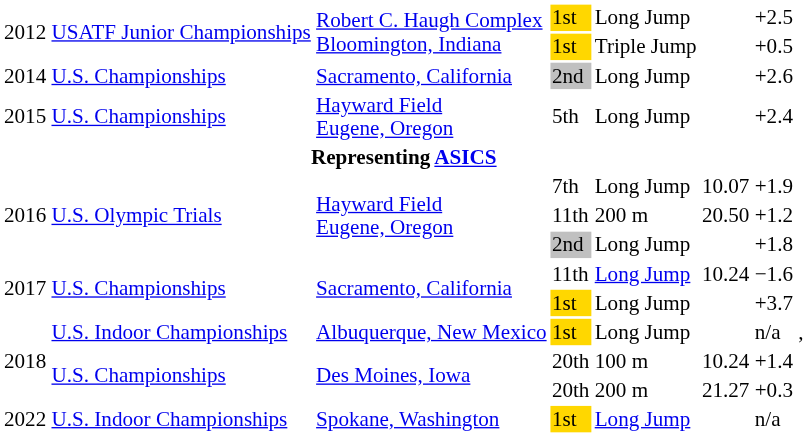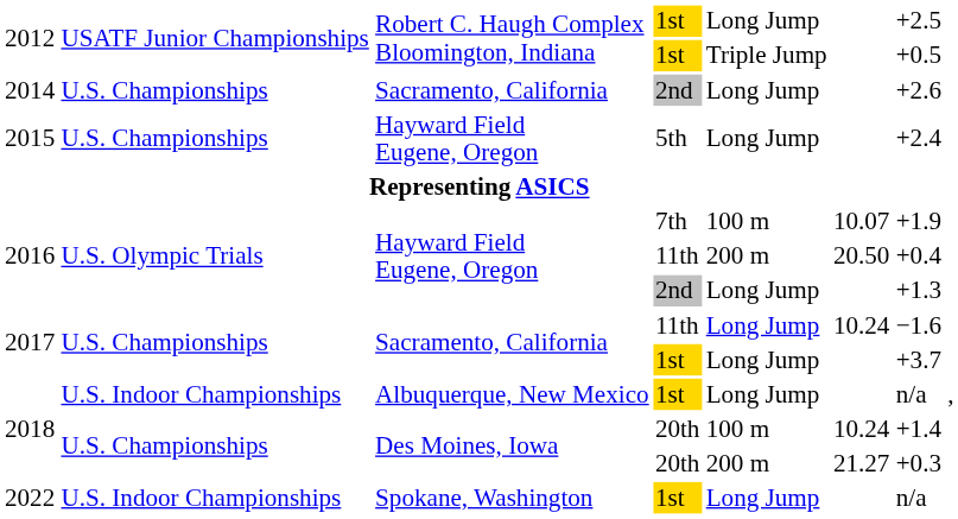 <table>
 <tr>
 <td rowspan=2>2012</td>
 <td rowspan=2><a href='#'>USATF Junior Championships</a></td>
 <td rowspan=2><a href='#'>Robert C. Haugh Complex <br>Bloomington, Indiana</a></td>
 <td bgcolor=gold>1st</td>
 <td>Long Jump</td>
 <td></td>
 <td>+2.5</td>
 <td rowspan=2></td>
 </tr>
 <tr>
 <td bgcolor=gold>1st</td>
 <td>Triple Jump</td>
 <td></td>
 <td>+0.5</td>
 </tr>
 <tr>
 <td>2014</td>
 <td><a href='#'>U.S. Championships</a></td>
 <td><a href='#'>Sacramento, California</a></td>
 <td bgcolor=silver>2nd</td>
 <td>Long Jump</td>
 <td></td>
 <td>+2.6</td>
 <td></td>
 </tr>
 <tr>
 <td>2015</td>
 <td><a href='#'>U.S. Championships</a></td>
 <td><a href='#'>Hayward Field</a><br><a href='#'>Eugene, Oregon</a></td>
 <td>5th</td>
 <td>Long Jump</td>
 <td></td>
 <td>+2.4</td>
 <td></td>
 </tr>
 <tr>
 <th colspan="8">Representing <a href='#'>ASICS</a></th>
 </tr>
 <tr>
 <td rowspan=3>2016</td>
 <td rowspan=3><a href='#'>U.S. Olympic Trials</a></td>
 <td rowspan=3><a href='#'>Hayward Field</a><br><a href='#'>Eugene, Oregon</a></td>
 <td>7th</td>
-<td>Long Jump</td>
+<td>100 m</td>
 <td>10.07</td>
 <td>+1.9</td>
 <td rowspan=3></td>
 </tr>
 <tr>
 <td>11th</td>
 <td>200 m</td>
 <td>20.50</td>
-<td>+1.2</td>
+<td>+0.4</td>
 </tr>
 <tr>
 <td bgcolor=silver>2nd</td>
 <td>Long Jump</td>
 <td></td>
-<td>+1.8</td>
+<td>+1.3</td>
 </tr>
 <tr>
 <td rowspan="2">2017</td>
 <td rowspan="2"><a href='#'>U.S. Championships</a></td>
 <td rowspan="2"><a href='#'>Sacramento, California</a></td>
 <td>11th</td>
 <td><a href='#'>Long Jump</a></td>
 <td>10.24</td>
 <td>−1.6</td>
 <td rowspan="2"></td>
 </tr>
 <tr>
 <td bgcolor=gold>1st</td>
 <td>Long Jump</td>
 <td></td>
 <td>+3.7</td>
 </tr>
 <tr>
 <td rowspan="3">2018</td>
 <td><a href='#'>U.S. Indoor Championships</a></td>
 <td><a href='#'>Albuquerque, New Mexico</a></td>
 <td bgcolor=gold>1st</td>
 <td>Long Jump</td>
 <td></td>
 <td>n/a</td>
 <td>,  </td>
 </tr>
 <tr>
 <td rowspan="2"><a href='#'>U.S. Championships</a></td>
 <td rowspan="2"><a href='#'>Des Moines, Iowa</a></td>
 <td>20th</td>
 <td>100 m</td>
 <td>10.24</td>
 <td>+1.4</td>
 <td rowspan="2"></td>
 </tr>
 <tr>
 <td>20th</td>
 <td>200 m</td>
 <td>21.27</td>
 <td>+0.3</td>
 </tr>
 <tr>
 <td>2022</td>
 <td><a href='#'>U.S. Indoor Championships</a></td>
 <td rowspan=1><a href='#'>Spokane, Washington</a></td>
 <td bgcolor=gold>1st</td>
 <td><a href='#'>Long Jump</a></td>
 <td></td>
 <td>n/a</td>
 </tr>
 <tr>
 </tr>
 </table>
